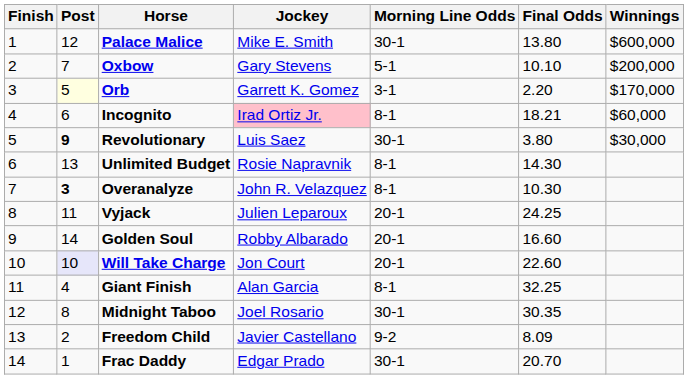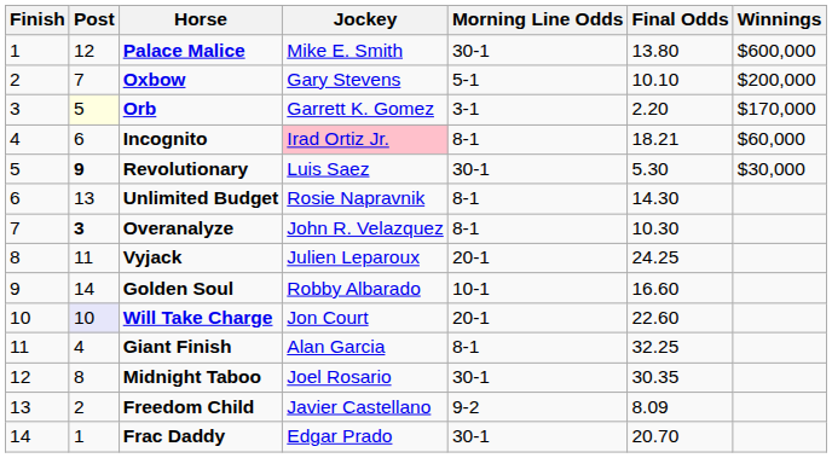 <table class="sortable wikitable">
 <tr>
 <th scope="col">Finish</th>
 <th scope="col">Post</th>
 <th scope="col">Horse</th>
 <th scope="col">Jockey</th>
 <th scope="col">Morning Line Odds</th>
 <th scope="col">Final Odds</th>
 <th scope="col">Winnings</th>
 </tr>
 <tr>
 <td>1</td>
 <td>12</td>
 <td><strong><a href='#'>Palace Malice</a></strong></td>
 <td><a href='#'>Mike E. Smith</a></td>
 <td>30-1</td>
 <td>13.80</td>
 <td>$600,000</td>
 </tr>
 <tr>
 <td>2</td>
 <td>7</td>
 <td><strong><a href='#'>Oxbow</a></strong></td>
 <td><a href='#'>Gary Stevens</a></td>
 <td>5-1</td>
 <td>10.10</td>
 <td>$200,000</td>
 </tr>
 <tr>
 <td>3</td>
 <td style="background: lightyellow;">5</td>
 <td><strong><a href='#'>Orb</a></strong></td>
 <td><a href='#'>Garrett K. Gomez</a></td>
 <td>3-1</td>
 <td>2.20</td>
 <td>$170,000</td>
 </tr>
 <tr>
 <td>4</td>
 <td>6</td>
 <td><strong>Incognito</strong></td>
 <td style="background: pink;"><a href='#'>Irad Ortiz Jr.</a></td>
 <td>8-1</td>
 <td>18.21</td>
 <td>$60,000</td>
 </tr>
 <tr>
 <td>5</td>
 <td><strong>9</strong></td>
 <td><strong>Revolutionary</strong></td>
 <td><a href='#'>Luis Saez</a></td>
 <td>30-1</td>
-<td>3.80</td>
+<td>5.30</td>
 <td>$30,000</td>
 </tr>
 <tr>
 <td>6</td>
 <td>13</td>
 <td><strong>Unlimited Budget</strong></td>
 <td><a href='#'>Rosie Napravnik</a></td>
 <td>8-1</td>
 <td>14.30</td>
 <td></td>
 </tr>
 <tr>
 <td>7</td>
 <td><strong>3</strong></td>
 <td><strong>Overanalyze</strong></td>
 <td><a href='#'>John R. Velazquez</a></td>
 <td>8-1</td>
 <td>10.30</td>
 <td></td>
 </tr>
 <tr>
 <td>8</td>
 <td>11</td>
 <td><strong>Vyjack</strong></td>
 <td><a href='#'>Julien Leparoux</a></td>
 <td>20-1</td>
 <td>24.25</td>
 <td></td>
 </tr>
 <tr>
 <td>9</td>
 <td>14</td>
 <td><strong>Golden Soul </strong></td>
 <td><a href='#'>Robby Albarado</a></td>
-<td>20-1</td>
+<td>10-1</td>
 <td>16.60</td>
 <td></td>
 </tr>
 <tr>
 <td>10</td>
 <td style="background: lavender;">10</td>
 <td><strong><a href='#'>Will Take Charge</a></strong></td>
 <td><a href='#'>Jon Court</a></td>
 <td>20-1</td>
 <td>22.60</td>
 <td></td>
 </tr>
 <tr>
 <td>11</td>
 <td>4</td>
 <td><strong>Giant Finish</strong></td>
 <td><a href='#'>Alan Garcia</a></td>
 <td>8-1</td>
 <td>32.25</td>
 <td></td>
 </tr>
 <tr>
 <td>12</td>
 <td>8</td>
 <td><strong>Midnight Taboo</strong></td>
 <td><a href='#'>Joel Rosario</a></td>
 <td>30-1</td>
 <td>30.35</td>
 <td></td>
 </tr>
 <tr>
 <td>13</td>
 <td>2</td>
 <td><strong>Freedom Child</strong></td>
 <td><a href='#'>Javier Castellano</a></td>
 <td>9-2</td>
 <td>8.09</td>
 <td></td>
 </tr>
 <tr>
 <td>14</td>
 <td>1</td>
 <td><strong>Frac Daddy</strong></td>
 <td><a href='#'>Edgar Prado</a></td>
 <td>30-1</td>
 <td>20.70</td>
 <td></td>
 </tr>
 </table>
